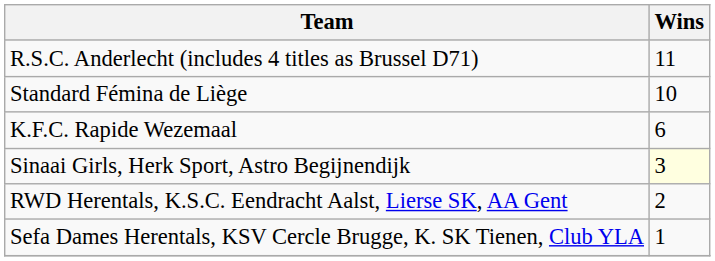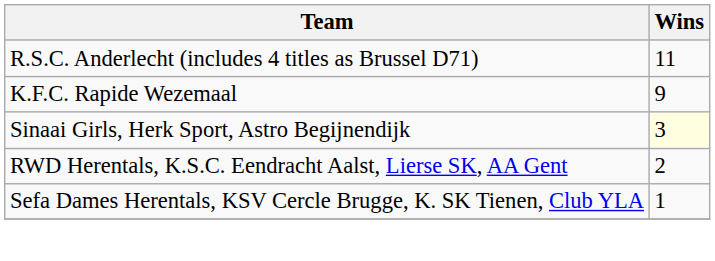 <table class="wikitable">
 <tr>
 <th>Team</th>
 <th>Wins</th>
 </tr>
 <tr>
 <td>R.S.C. Anderlecht (includes 4 titles as Brussel D71)</td>
 <td>11</td>
 </tr>
 <tr>
-<td>Standard Fémina de Liège</td>
-<td>10</td>
-</tr>
-<tr>
 <td>K.F.C. Rapide Wezemaal</td>
-<td>6</td>
+<td>9</td>
 </tr>
 <tr>
 <td>Sinaai Girls, Herk Sport, Astro Begijnendijk</td>
 <td style="background: lightyellow;">3</td>
 </tr>
 <tr>
 <td>RWD Herentals, K.S.C. Eendracht Aalst, <a href='#'>Lierse SK</a>, <a href='#'>AA Gent</a></td>
 <td>2</td>
 </tr>
 <tr>
 <td>Sefa Dames Herentals, KSV Cercle Brugge, K. SK Tienen, <a href='#'>Club YLA</a></td>
 <td>1</td>
 </tr>
 <tr>
 </tr>
 </table>
